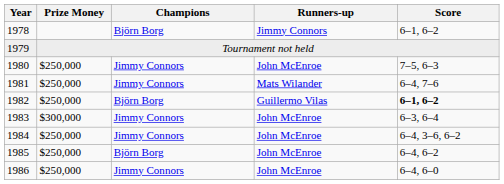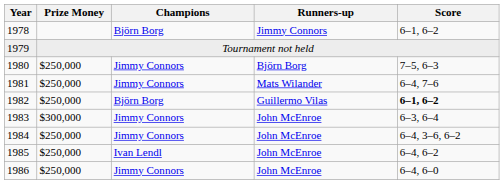 <table class="wikitable">
 <tr>
 <th style="width:40px">Year</th>
 <th style="width:100px">Prize Money</th>
 <th style="width:200px">Champions</th>
 <th style="width:200px">Runners-up</th>
 <th style="width:140px" class="unsortable">Score</th>
 </tr>
 <tr>
 <td>1978</td>
 <td></td>
 <td> <a href='#'>Björn Borg</a></td>
 <td> <a href='#'>Jimmy Connors</a></td>
 <td>6–1, 6–2</td>
 </tr>
 <tr>
 <td style="background:#efefef">1979</td>
 <td colspan=4 align=center style="background:#ededed"><em>Tournament not held</em></td>
 </tr>
 <tr>
 <td>1980</td>
 <td>$250,000</td>
 <td> <a href='#'>Jimmy Connors</a></td>
-<td> <a href='#'>John McEnroe</a></td>
+<td> <a href='#'>Björn Borg</a></td>
 <td>7–5, 6–3</td>
 </tr>
 <tr>
 <td>1981</td>
 <td>$250,000</td>
 <td> <a href='#'>Jimmy Connors</a></td>
 <td> <a href='#'>Mats Wilander</a></td>
 <td>6–4, 7–6</td>
 </tr>
 <tr>
 <td>1982</td>
 <td>$250,000</td>
 <td> <a href='#'>Björn Borg</a></td>
 <td> <a href='#'>Guillermo Vilas</a></td>
 <td><strong>6–1, 6–2</strong></td>
 </tr>
 <tr>
 <td>1983</td>
 <td>$300,000</td>
 <td> <a href='#'>Jimmy Connors</a></td>
 <td> <a href='#'>John McEnroe</a></td>
 <td>6–3, 6–4</td>
 </tr>
 <tr>
 <td>1984</td>
 <td>$250,000</td>
 <td> <a href='#'>Jimmy Connors</a></td>
 <td> <a href='#'>John McEnroe</a></td>
 <td>6–4, 3–6, 6–2</td>
 </tr>
 <tr>
 <td>1985</td>
 <td>$250,000</td>
-<td> <a href='#'>Björn Borg</a></td>
+<td> <a href='#'>Ivan Lendl</a></td>
 <td> <a href='#'>John McEnroe</a></td>
 <td>6–4, 6–2</td>
 </tr>
 <tr>
 <td>1986</td>
 <td>$250,000</td>
 <td> <a href='#'>Jimmy Connors</a></td>
 <td> <a href='#'>John McEnroe</a></td>
 <td>6–4, 6–0</td>
 </tr>
 </table>
